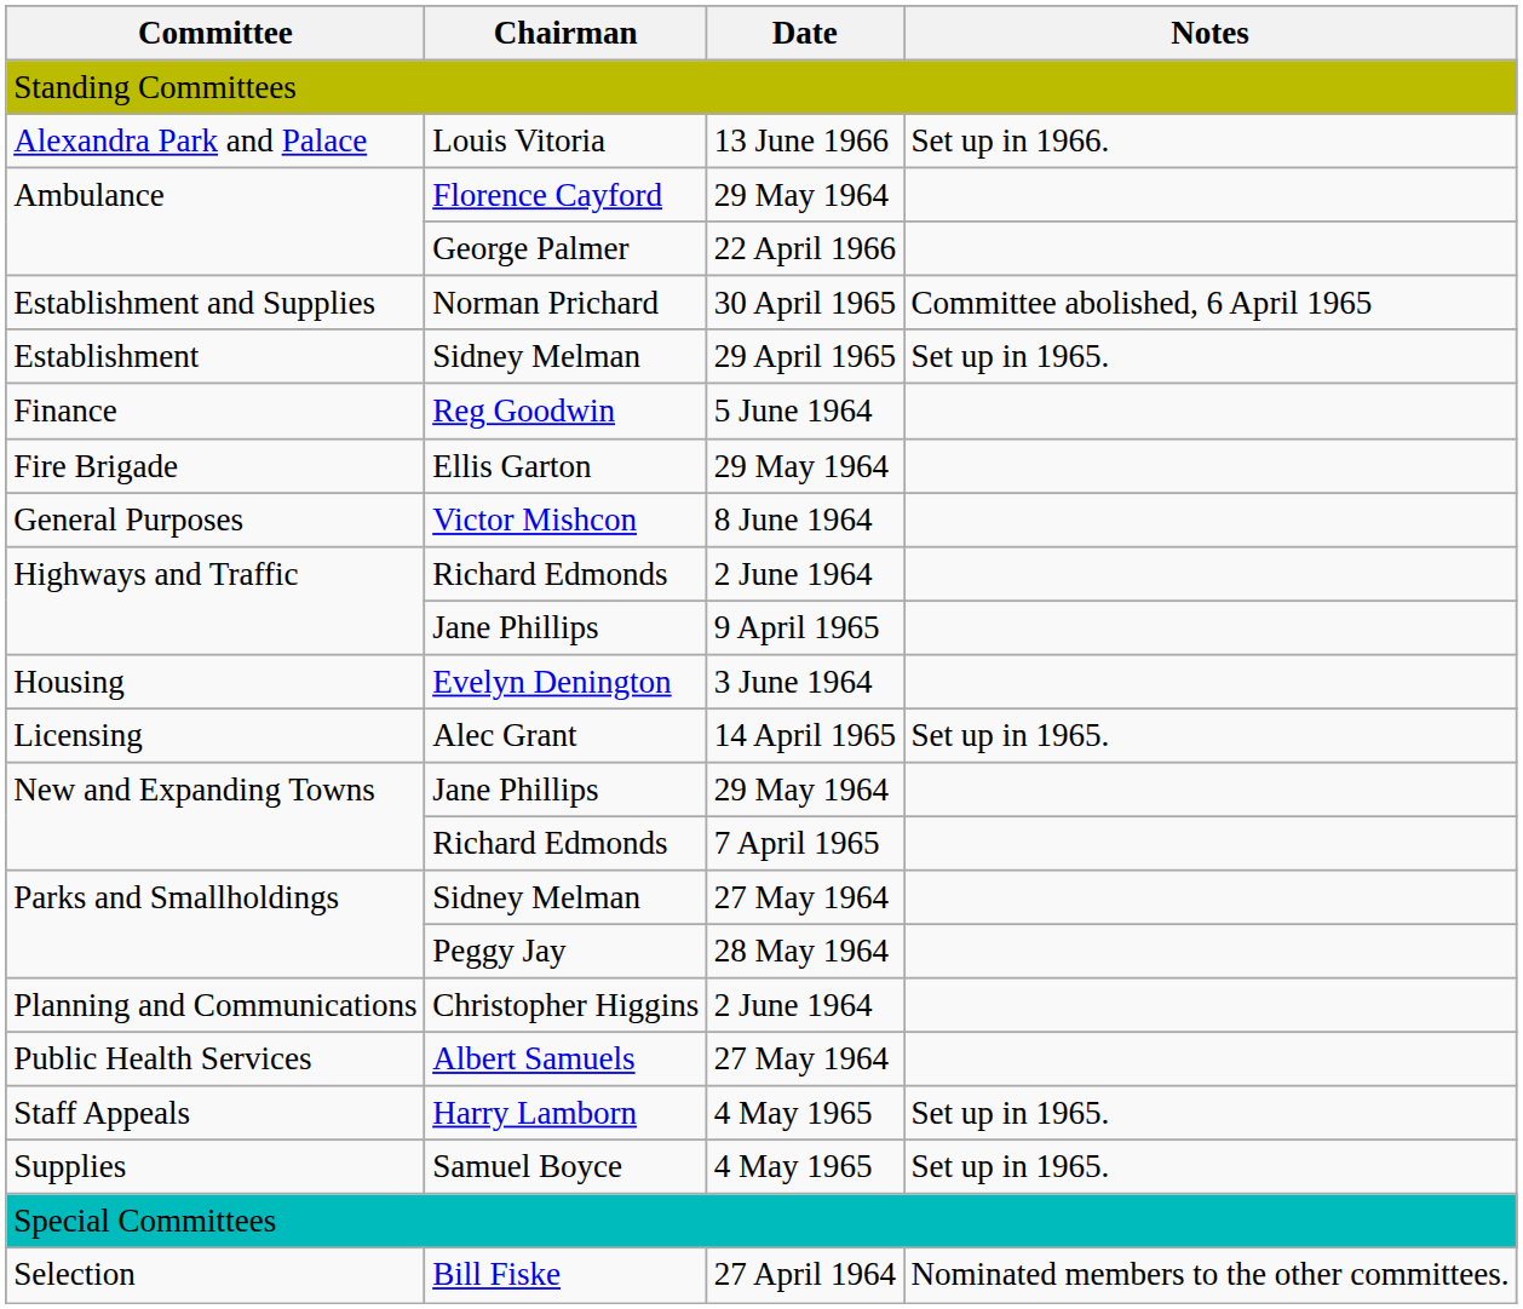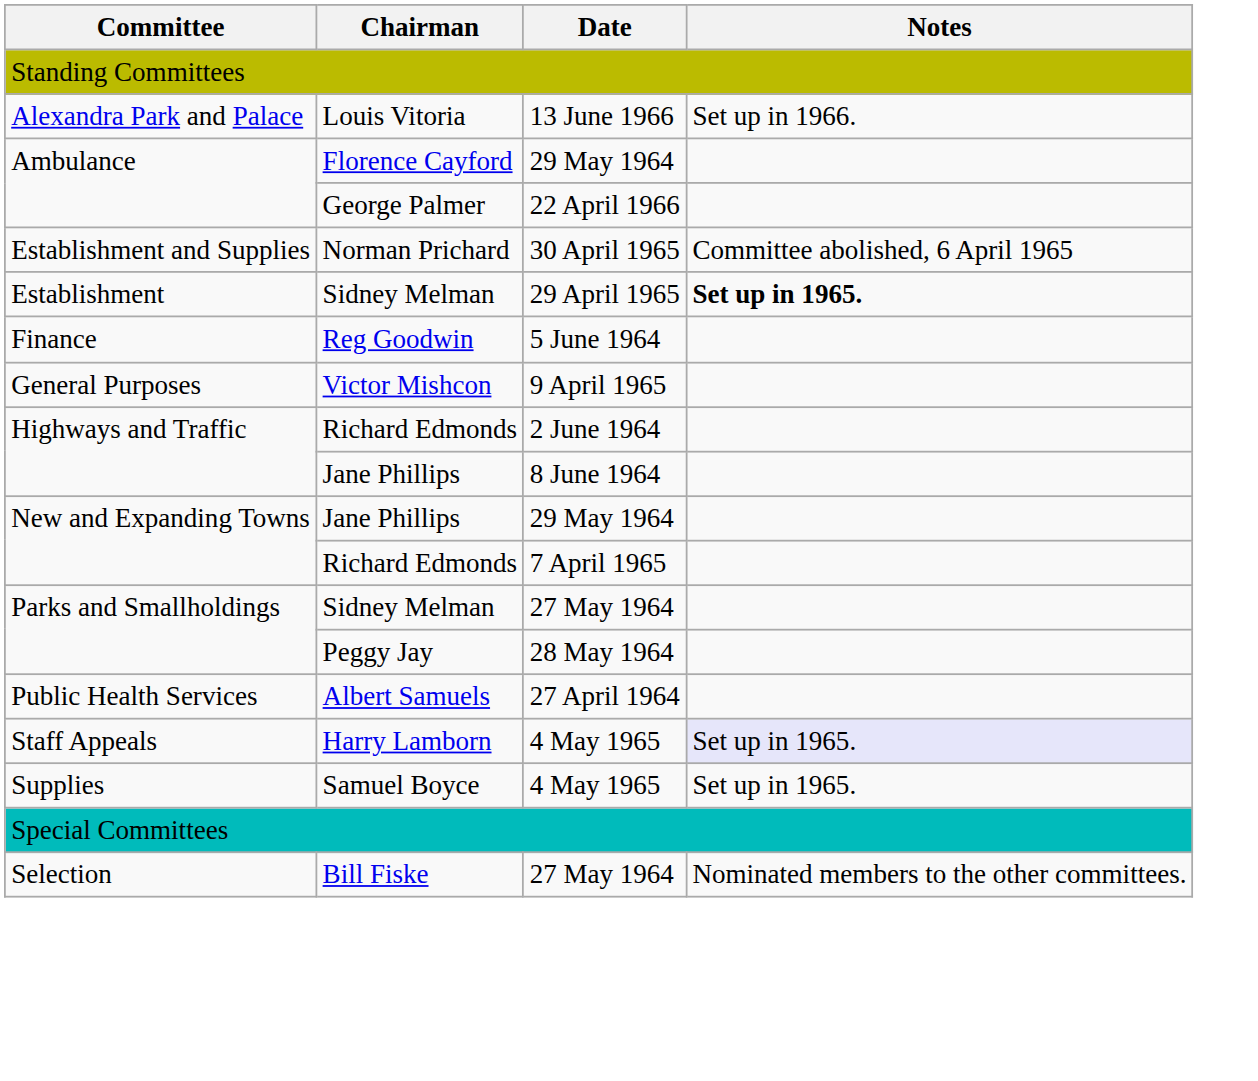 <table class="wikitable" style="font-size: 95%;">
 <tr>
 <th>Committee</th>
 <th>Chairman</th>
 <th>Date</th>
 <th>Notes</th>
 </tr>
 <tr>
 <td bgcolor="#BBBB00" colspan=4>Standing Committees</td>
 </tr>
 <tr>
 <td><a href='#'>Alexandra Park</a> and <a href='#'>Palace</a></td>
 <td>Louis Vitoria</td>
 <td>13 June 1966</td>
 <td>Set up in 1966.</td>
 </tr>
 <tr>
 <td rowspan=2 valign="top">Ambulance</td>
 <td><a href='#'>Florence Cayford</a></td>
 <td>29 May 1964</td>
 <td></td>
 </tr>
 <tr>
 <td>George Palmer</td>
 <td>22 April 1966</td>
 <td></td>
 </tr>
 <tr>
 <td>Establishment and Supplies</td>
 <td>Norman Prichard</td>
 <td>30 April 1965</td>
 <td>Committee abolished, 6 April 1965</td>
 </tr>
 <tr>
 <td>Establishment</td>
 <td>Sidney Melman</td>
 <td>29 April 1965</td>
-<td>Set up in 1965.</td>
+<td><strong>Set up in 1965.</strong></td>
 </tr>
 <tr>
 <td>Finance</td>
 <td><a href='#'>Reg Goodwin</a></td>
 <td>5 June 1964</td>
 <td></td>
 </tr>
 <tr>
-<td>Fire Brigade</td>
-<td>Ellis Garton</td>
-<td>29 May 1964</td>
-<td></td>
-</tr>
-<tr>
 <td>General Purposes</td>
 <td><a href='#'>Victor Mishcon</a></td>
-<td>8 June 1964</td>
+<td>9 April 1965</td>
 <td></td>
 </tr>
 <tr>
 <td rowspan=2 valign="top">Highways and Traffic</td>
 <td>Richard Edmonds</td>
 <td>2 June 1964</td>
 <td></td>
 </tr>
 <tr>
 <td>Jane Phillips</td>
-<td>9 April 1965</td>
+<td>8 June 1964</td>
 <td></td>
-</tr>
-<tr>
-<td>Housing</td>
-<td><a href='#'>Evelyn Denington</a></td>
-<td>3 June 1964</td>
-<td></td>
-</tr>
-<tr>
-<td>Licensing</td>
-<td>Alec Grant</td>
-<td>14 April 1965</td>
-<td>Set up in 1965.</td>
 </tr>
 <tr>
 <td rowspan=2 valign="top">New and Expanding Towns</td>
 <td>Jane Phillips</td>
 <td>29 May 1964</td>
 <td></td>
 </tr>
 <tr>
 <td>Richard Edmonds</td>
 <td>7 April 1965</td>
 <td></td>
 </tr>
 <tr>
 <td rowspan=2 valign="top">Parks and Smallholdings</td>
 <td>Sidney Melman</td>
 <td>27 May 1964</td>
 <td></td>
 </tr>
 <tr>
 <td>Peggy Jay</td>
 <td>28 May 1964</td>
 <td></td>
 </tr>
 <tr>
-<td>Planning and Communications</td>
-<td>Christopher Higgins</td>
-<td>2 June 1964</td>
-<td></td>
-</tr>
-<tr>
 <td>Public Health Services</td>
 <td><a href='#'>Albert Samuels</a></td>
-<td>27 May 1964</td>
+<td>27 April 1964</td>
 <td></td>
 </tr>
 <tr>
 <td>Staff Appeals</td>
 <td><a href='#'>Harry Lamborn</a></td>
 <td>4 May 1965</td>
-<td>Set up in 1965.</td>
+<td style="background: lavender;">Set up in 1965.</td>
 </tr>
 <tr>
 <td>Supplies</td>
 <td>Samuel Boyce</td>
 <td>4 May 1965</td>
 <td>Set up in 1965.</td>
 </tr>
 <tr>
 <td bgcolor="#00BBBB" colspan=4>Special Committees</td>
 </tr>
 <tr>
 <td>Selection</td>
 <td><a href='#'>Bill Fiske</a></td>
-<td>27 April 1964</td>
+<td>27 May 1964</td>
 <td>Nominated members to the other committees.</td>
 </tr>
 </table>
